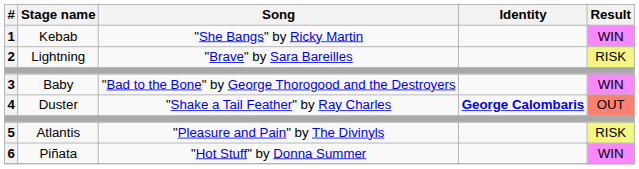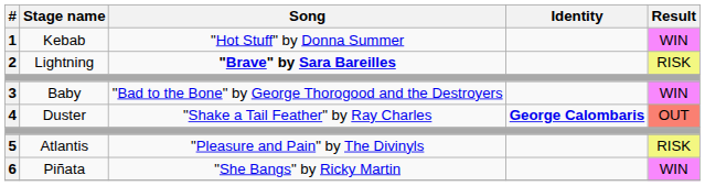 <table class="wikitable plainrowheaders" style="text-align: center;">
 <tr>
 <th>#</th>
 <th>Stage name</th>
 <th>Song</th>
 <th>Identity</th>
 <th>Result</th>
 </tr>
 <tr>
 <th>1</th>
 <td>Kebab</td>
-<td>"<a href='#'>She Bangs</a>" by <a href='#'>Ricky Martin</a></td>
+<td>"<a href='#'>Hot Stuff</a>" by <a href='#'>Donna Summer</a></td>
 <td></td>
 <td bgcolor=#F888FD>WIN</td>
 </tr>
 <tr>
 <th>2</th>
 <td>Lightning</td>
-<td>"<a href='#'>Brave</a>" by <a href='#'>Sara Bareilles</a></td>
+<td><strong>"<a href='#'>Brave</a>" by <a href='#'>Sara Bareilles</a></strong></td>
 <td></td>
 <td bgcolor=#F3F781>RISK</td>
 </tr>
 <tr>
 <td colspan="5" style="background:darkgray"></td>
 </tr>
 <tr>
 <th>3</th>
 <td>Baby</td>
 <td>"<a href='#'>Bad to the Bone</a>" by <a href='#'>George Thorogood and the Destroyers</a></td>
 <td></td>
 <td bgcolor=#F888FD>WIN</td>
 </tr>
 <tr>
 <th>4</th>
 <td>Duster</td>
 <td>"<a href='#'>Shake a Tail Feather</a>" by <a href='#'>Ray Charles</a></td>
 <td><strong><a href='#'>George Calombaris</a></strong></td>
 <td bgcolor=salmon>OUT</td>
 </tr>
 <tr>
 <td colspan="5" style="background:darkgray"></td>
 </tr>
 <tr>
 <th>5</th>
 <td>Atlantis</td>
 <td>"<a href='#'>Pleasure and Pain</a>" by <a href='#'>The Divinyls</a></td>
 <td></td>
 <td bgcolor=#F3F781>RISK</td>
 </tr>
 <tr>
 <th>6</th>
 <td>Piñata</td>
-<td>"<a href='#'>Hot Stuff</a>" by <a href='#'>Donna Summer</a></td>
+<td>"<a href='#'>She Bangs</a>" by <a href='#'>Ricky Martin</a></td>
 <td></td>
 <td bgcolor=#F888FD>WIN</td>
 </tr>
 <tr>
 </tr>
 </table>
